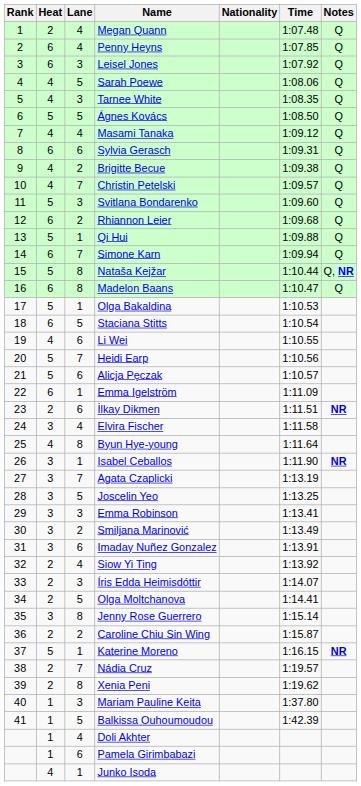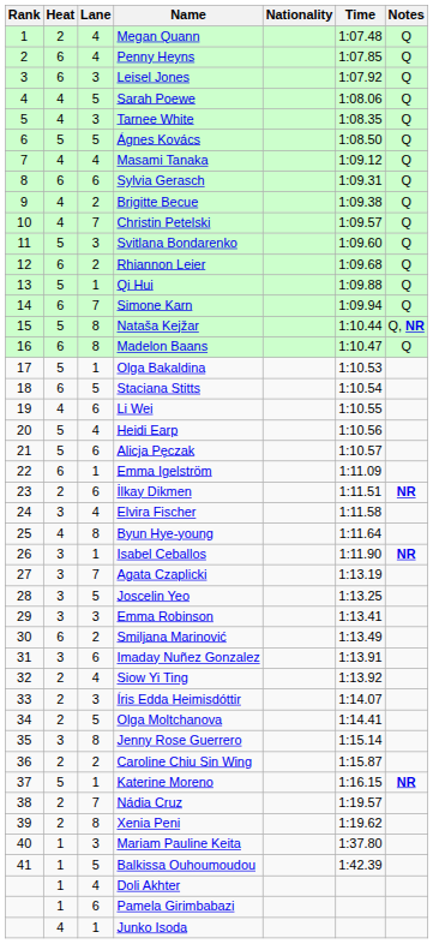 <table class="wikitable sortable" style="text-align:center">
 <tr>
 <th>Rank</th>
 <th>Heat</th>
 <th>Lane</th>
 <th>Name</th>
 <th>Nationality</th>
 <th>Time</th>
 <th>Notes</th>
 </tr>
 <tr bgcolor=#cfc>
 <td>1</td>
 <td>2</td>
 <td>4</td>
 <td align=left><a href='#'>Megan Quann</a></td>
 <td align=left></td>
 <td>1:07.48</td>
 <td>Q</td>
 </tr>
 <tr bgcolor=#cfc>
 <td>2</td>
 <td>6</td>
 <td>4</td>
 <td align=left><a href='#'>Penny Heyns</a></td>
 <td align=left></td>
 <td>1:07.85</td>
 <td>Q</td>
 </tr>
 <tr bgcolor=#cfc>
 <td>3</td>
 <td>6</td>
 <td>3</td>
 <td align=left><a href='#'>Leisel Jones</a></td>
 <td align=left></td>
 <td>1:07.92</td>
 <td>Q</td>
 </tr>
 <tr bgcolor=#cfc>
 <td>4</td>
 <td>4</td>
 <td>5</td>
 <td align=left><a href='#'>Sarah Poewe</a></td>
 <td align=left></td>
 <td>1:08.06</td>
 <td>Q</td>
 </tr>
 <tr bgcolor=#cfc>
 <td>5</td>
 <td>4</td>
 <td>3</td>
 <td align=left><a href='#'>Tarnee White</a></td>
 <td align=left></td>
 <td>1:08.35</td>
 <td>Q</td>
 </tr>
 <tr bgcolor=#cfc>
 <td>6</td>
 <td>5</td>
 <td>5</td>
 <td align=left><a href='#'>Ágnes Kovács</a></td>
 <td align=left></td>
 <td>1:08.50</td>
 <td>Q</td>
 </tr>
 <tr bgcolor=#cfc>
 <td>7</td>
 <td>4</td>
 <td>4</td>
 <td align=left><a href='#'>Masami Tanaka</a></td>
 <td align=left></td>
 <td>1:09.12</td>
 <td>Q</td>
 </tr>
 <tr bgcolor=#cfc>
 <td>8</td>
 <td>6</td>
 <td>6</td>
 <td align=left><a href='#'>Sylvia Gerasch</a></td>
 <td align=left></td>
 <td>1:09.31</td>
 <td>Q</td>
 </tr>
 <tr bgcolor=#cfc>
 <td>9</td>
 <td>4</td>
 <td>2</td>
 <td align=left><a href='#'>Brigitte Becue</a></td>
 <td align=left></td>
 <td>1:09.38</td>
 <td>Q</td>
 </tr>
 <tr bgcolor=#cfc>
 <td>10</td>
 <td>4</td>
 <td>7</td>
 <td align=left><a href='#'>Christin Petelski</a></td>
 <td align=left></td>
 <td>1:09.57</td>
 <td>Q</td>
 </tr>
 <tr bgcolor=#cfc>
 <td>11</td>
 <td>5</td>
 <td>3</td>
 <td align=left><a href='#'>Svitlana Bondarenko</a></td>
 <td align=left></td>
 <td>1:09.60</td>
 <td>Q</td>
 </tr>
 <tr bgcolor=#cfc>
 <td>12</td>
 <td>6</td>
 <td>2</td>
 <td align=left><a href='#'>Rhiannon Leier</a></td>
 <td align=left></td>
 <td>1:09.68</td>
 <td>Q</td>
 </tr>
 <tr bgcolor=#cfc>
 <td>13</td>
 <td>5</td>
 <td>1</td>
 <td align=left><a href='#'>Qi Hui</a></td>
 <td align=left></td>
 <td>1:09.88</td>
 <td>Q</td>
 </tr>
 <tr bgcolor=#cfc>
 <td>14</td>
 <td>6</td>
 <td>7</td>
 <td align=left><a href='#'>Simone Karn</a></td>
 <td align=left></td>
 <td>1:09.94</td>
 <td>Q</td>
 </tr>
 <tr bgcolor=#cfc>
 <td>15</td>
 <td>5</td>
 <td>8</td>
 <td align=left><a href='#'>Nataša Kejžar</a></td>
 <td align=left></td>
 <td>1:10.44</td>
 <td>Q, <strong><a href='#'>NR</a></strong></td>
 </tr>
 <tr bgcolor=#cfc>
 <td>16</td>
 <td>6</td>
 <td>8</td>
 <td align=left><a href='#'>Madelon Baans</a></td>
 <td align=left></td>
 <td>1:10.47</td>
 <td>Q</td>
 </tr>
 <tr>
 <td>17</td>
 <td>5</td>
 <td>1</td>
 <td align=left><a href='#'>Olga Bakaldina</a></td>
 <td align=left></td>
 <td>1:10.53</td>
 <td></td>
 </tr>
 <tr>
 <td>18</td>
 <td>6</td>
 <td>5</td>
 <td align=left><a href='#'>Staciana Stitts</a></td>
 <td align=left></td>
 <td>1:10.54</td>
 <td></td>
 </tr>
 <tr>
 <td>19</td>
 <td>4</td>
 <td>6</td>
 <td align=left><a href='#'>Li Wei</a></td>
 <td align=left></td>
 <td>1:10.55</td>
 <td></td>
 </tr>
 <tr>
 <td>20</td>
 <td>5</td>
-<td>7</td>
+<td>4</td>
 <td align=left><a href='#'>Heidi Earp</a></td>
 <td align=left></td>
 <td>1:10.56</td>
 <td></td>
 </tr>
 <tr>
 <td>21</td>
 <td>5</td>
 <td>6</td>
 <td align=left><a href='#'>Alicja Pęczak</a></td>
 <td align=left></td>
 <td>1:10.57</td>
 <td></td>
 </tr>
 <tr>
 <td>22</td>
 <td>6</td>
 <td>1</td>
 <td align=left><a href='#'>Emma Igelström</a></td>
 <td align=left></td>
 <td>1:11.09</td>
 <td></td>
 </tr>
 <tr>
 <td>23</td>
 <td>2</td>
 <td>6</td>
 <td align=left><a href='#'>İlkay Dikmen</a></td>
 <td align=left></td>
 <td>1:11.51</td>
 <td><strong><a href='#'>NR</a></strong></td>
 </tr>
 <tr>
 <td>24</td>
 <td>3</td>
 <td>4</td>
 <td align=left><a href='#'>Elvira Fischer</a></td>
 <td align=left></td>
 <td>1:11.58</td>
 <td></td>
 </tr>
 <tr>
 <td>25</td>
 <td>4</td>
 <td>8</td>
 <td align=left><a href='#'>Byun Hye-young</a></td>
 <td align=left></td>
 <td>1:11.64</td>
 <td></td>
 </tr>
 <tr>
 <td>26</td>
 <td>3</td>
 <td>1</td>
 <td align=left><a href='#'>Isabel Ceballos</a></td>
 <td align=left></td>
 <td>1:11.90</td>
 <td><strong><a href='#'>NR</a></strong></td>
 </tr>
 <tr>
 <td>27</td>
 <td>3</td>
 <td>7</td>
 <td align=left><a href='#'>Agata Czaplicki</a></td>
 <td align=left></td>
 <td>1:13.19</td>
 <td></td>
 </tr>
 <tr>
 <td>28</td>
 <td>3</td>
 <td>5</td>
 <td align=left><a href='#'>Joscelin Yeo</a></td>
 <td align=left></td>
 <td>1:13.25</td>
 <td></td>
 </tr>
 <tr>
 <td>29</td>
 <td>3</td>
 <td>3</td>
 <td align=left><a href='#'>Emma Robinson</a></td>
 <td align=left></td>
 <td>1:13.41</td>
 <td></td>
 </tr>
 <tr>
 <td>30</td>
-<td>3</td>
+<td>6</td>
 <td>2</td>
 <td align=left><a href='#'>Smiljana Marinović</a></td>
 <td align=left></td>
 <td>1:13.49</td>
 <td></td>
 </tr>
 <tr>
 <td>31</td>
 <td>3</td>
 <td>6</td>
 <td align=left><a href='#'>Imaday Nuñez Gonzalez</a></td>
 <td align=left></td>
 <td>1:13.91</td>
 <td></td>
 </tr>
 <tr>
 <td>32</td>
 <td>2</td>
 <td>4</td>
 <td align=left><a href='#'>Siow Yi Ting</a></td>
 <td align=left></td>
 <td>1:13.92</td>
 <td></td>
 </tr>
 <tr>
 <td>33</td>
 <td>2</td>
 <td>3</td>
 <td align=left><a href='#'>Íris Edda Heimisdóttir</a></td>
 <td align=left></td>
 <td>1:14.07</td>
 <td></td>
 </tr>
 <tr>
 <td>34</td>
 <td>2</td>
 <td>5</td>
 <td align=left><a href='#'>Olga Moltchanova</a></td>
 <td align=left></td>
 <td>1:14.41</td>
 <td></td>
 </tr>
 <tr>
 <td>35</td>
 <td>3</td>
 <td>8</td>
 <td align=left><a href='#'>Jenny Rose Guerrero</a></td>
 <td align=left></td>
 <td>1:15.14</td>
 <td></td>
 </tr>
 <tr>
 <td>36</td>
 <td>2</td>
 <td>2</td>
 <td align=left><a href='#'>Caroline Chiu Sin Wing</a></td>
 <td align=left></td>
 <td>1:15.87</td>
 <td></td>
 </tr>
 <tr>
 <td>37</td>
 <td>5</td>
 <td>1</td>
 <td align=left><a href='#'>Katerine Moreno</a></td>
 <td align=left></td>
 <td>1:16.15</td>
 <td><strong><a href='#'>NR</a></strong></td>
 </tr>
 <tr>
 <td>38</td>
 <td>2</td>
 <td>7</td>
 <td align=left><a href='#'>Nádia Cruz</a></td>
 <td align=left></td>
 <td>1:19.57</td>
 <td></td>
 </tr>
 <tr>
 <td>39</td>
 <td>2</td>
 <td>8</td>
 <td align=left><a href='#'>Xenia Peni</a></td>
 <td align=left></td>
 <td>1:19.62</td>
 <td></td>
 </tr>
 <tr>
 <td>40</td>
 <td>1</td>
 <td>3</td>
 <td align=left><a href='#'>Mariam Pauline Keita</a></td>
 <td align=left></td>
 <td>1:37.80</td>
 <td></td>
 </tr>
 <tr>
 <td>41</td>
 <td>1</td>
 <td>5</td>
 <td align=left><a href='#'>Balkissa Ouhoumoudou</a></td>
 <td align=left></td>
 <td>1:42.39</td>
 <td></td>
 </tr>
 <tr>
 <td></td>
 <td>1</td>
 <td>4</td>
 <td align=left><a href='#'>Doli Akhter</a></td>
 <td align=left></td>
 <td></td>
 <td></td>
 </tr>
 <tr>
 <td></td>
 <td>1</td>
 <td>6</td>
 <td align=left><a href='#'>Pamela Girimbabazi</a></td>
 <td align=left></td>
 <td></td>
 <td></td>
 </tr>
 <tr>
 <td></td>
 <td>4</td>
 <td>1</td>
 <td align=left><a href='#'>Junko Isoda</a></td>
 <td align=left></td>
 <td></td>
 <td></td>
 </tr>
 </table>
